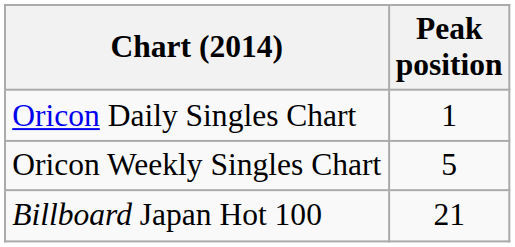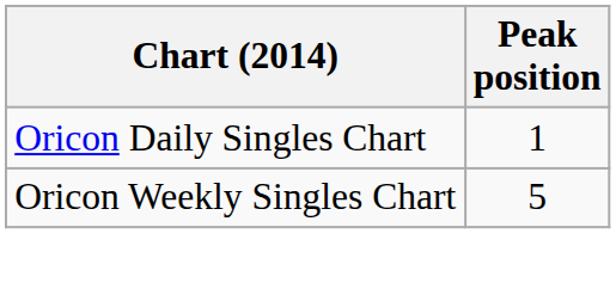 <table class="wikitable sortable" border="1">
 <tr>
 <th>Chart (2014)</th>
 <th>Peak<br>position</th>
 </tr>
 <tr>
 <td><a href='#'>Oricon</a> Daily Singles Chart</td>
 <td style="text-align:center;">1</td>
 </tr>
 <tr>
 <td>Oricon Weekly Singles Chart</td>
 <td style="text-align:center;">5</td>
 </tr>
-<tr>
-<td><em>Billboard</em> Japan Hot 100</td>
-<td style="text-align:center;">21</td>
-</tr>
 </table>
